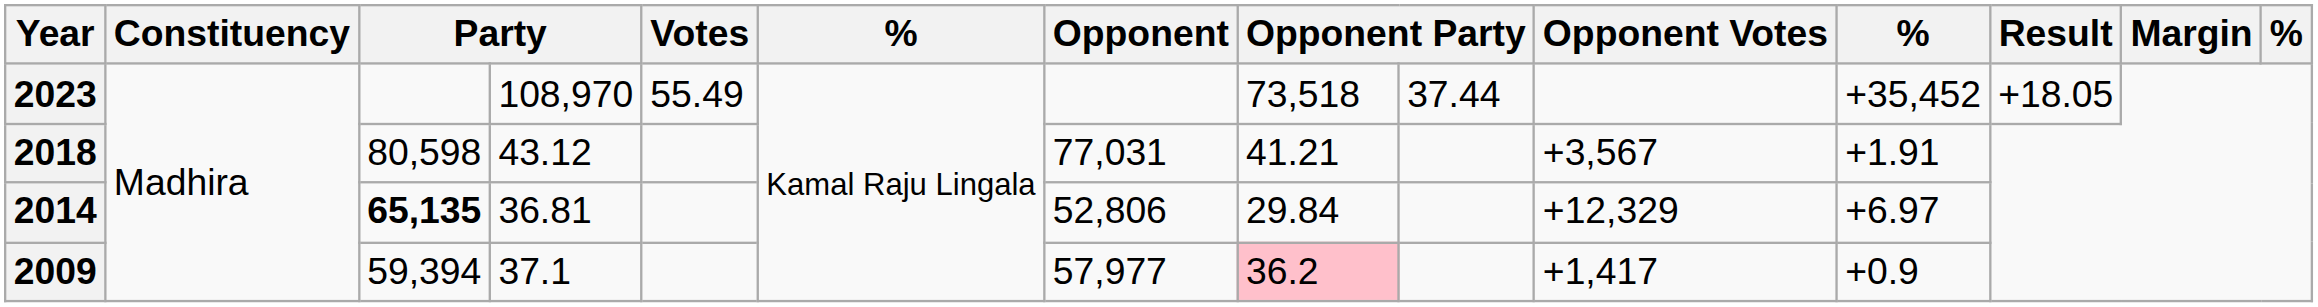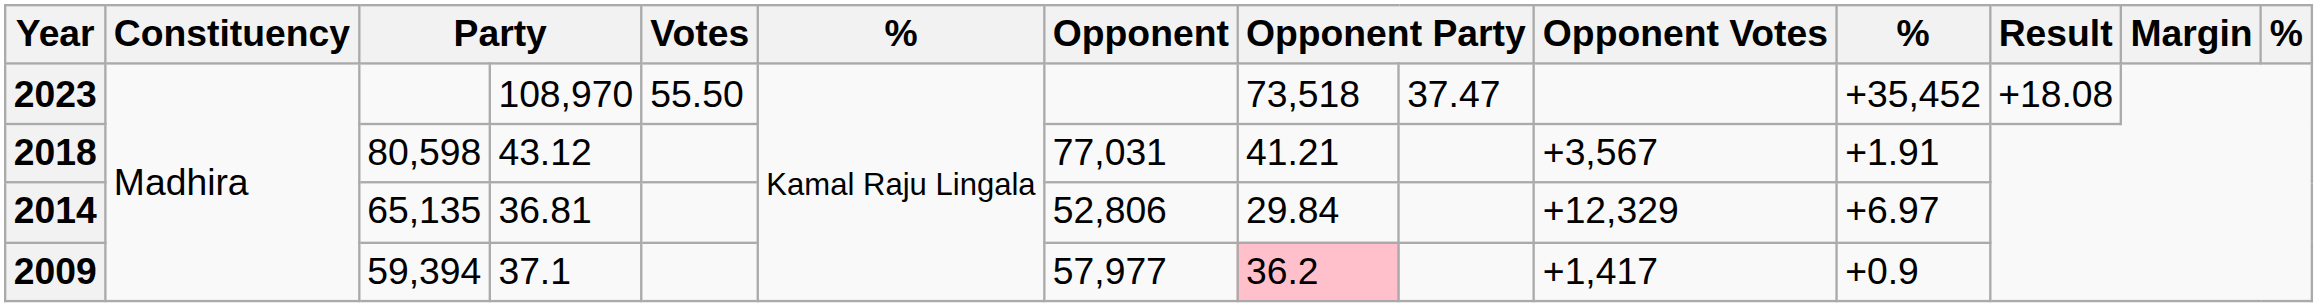 <table class="sortable wikitable">
 <tr>
 <th>Year</th>
 <th>Constituency</th>
 <th colspan=2>Party</th>
 <th>Votes</th>
 <th>%</th>
 <th>Opponent</th>
 <th colspan=2>Opponent Party</th>
 <th>Opponent Votes</th>
 <th>%</th>
 <th>Result</th>
 <th>Margin</th>
 <th>%</th>
 </tr>
 <tr>
 <th>2023</th>
 <td rowspan=4>Madhira</td>
 <td></td>
 <td>108,970</td>
-<td>55.49</td>
+<td>55.50</td>
 <td rowspan=4><small>Kamal Raju Lingala</small></td>
 <td></td>
 <td>73,518</td>
-<td>37.44</td>
+<td>37.47</td>
 <td></td>
 <td>+35,452</td>
-<td>+18.05</td>
+<td>+18.08</td>
 </tr>
 <tr>
 <th>2018</th>
 <td>80,598</td>
 <td>43.12</td>
 <td></td>
 <td>77,031</td>
 <td>41.21</td>
 <td></td>
 <td>+3,567</td>
 <td>+1.91</td>
 </tr>
 <tr>
 <th>2014</th>
-<td><strong>65,135</strong></td>
+<td>65,135</td>
 <td>36.81</td>
 <td></td>
 <td>52,806</td>
 <td>29.84</td>
 <td></td>
 <td>+12,329</td>
 <td>+6.97</td>
 </tr>
 <tr>
 <th>2009</th>
 <td>59,394</td>
 <td>37.1</td>
 <td></td>
 <td>57,977</td>
 <td style="background: pink;">36.2</td>
 <td></td>
 <td>+1,417</td>
 <td>+0.9</td>
 </tr>
 </table>
